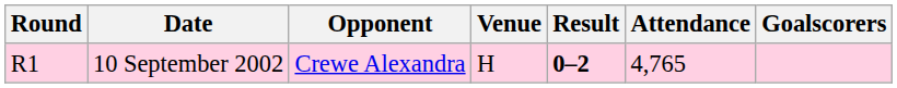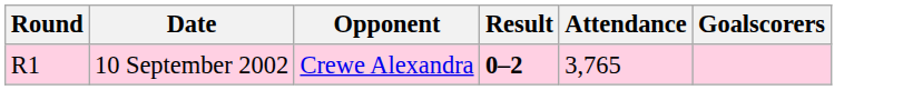 <table class="wikitable">
 <tr>
 <th>Round</th>
 <th>Date</th>
 <th>Opponent</th>
-<th>Venue</th>
 <th>Result</th>
 <th>Attendance</th>
 <th>Goalscorers</th>
 </tr>
 <tr style="background-color: #ffd0e3;">
 <td>R1</td>
 <td>10 September 2002</td>
 <td><a href='#'>Crewe Alexandra</a></td>
-<td>H</td>
 <td><strong>0–2</strong></td>
-<td>4,765</td>
+<td>3,765</td>
 <td></td>
 </tr>
 </table>
